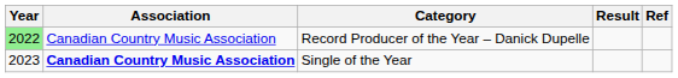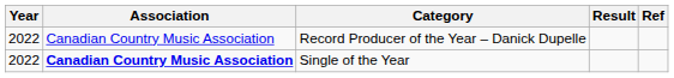 <table class="wikitable">
 <tr>
 <th>Year</th>
 <th>Association</th>
 <th>Category</th>
 <th>Result</th>
 <th>Ref</th>
 </tr>
 <tr>
-<td style="background: lightgreen;">2022</td>
+<td>2022</td>
 <td><a href='#'>Canadian Country Music Association</a></td>
 <td>Record Producer of the Year – Danick Dupelle</td>
 <td></td>
 <td></td>
 </tr>
 <tr>
-<td>2023</td>
+<td>2022</td>
 <td><strong><a href='#'>Canadian Country Music Association</a></strong></td>
 <td>Single of the Year</td>
 <td></td>
 <td></td>
 </tr>
 </table>
